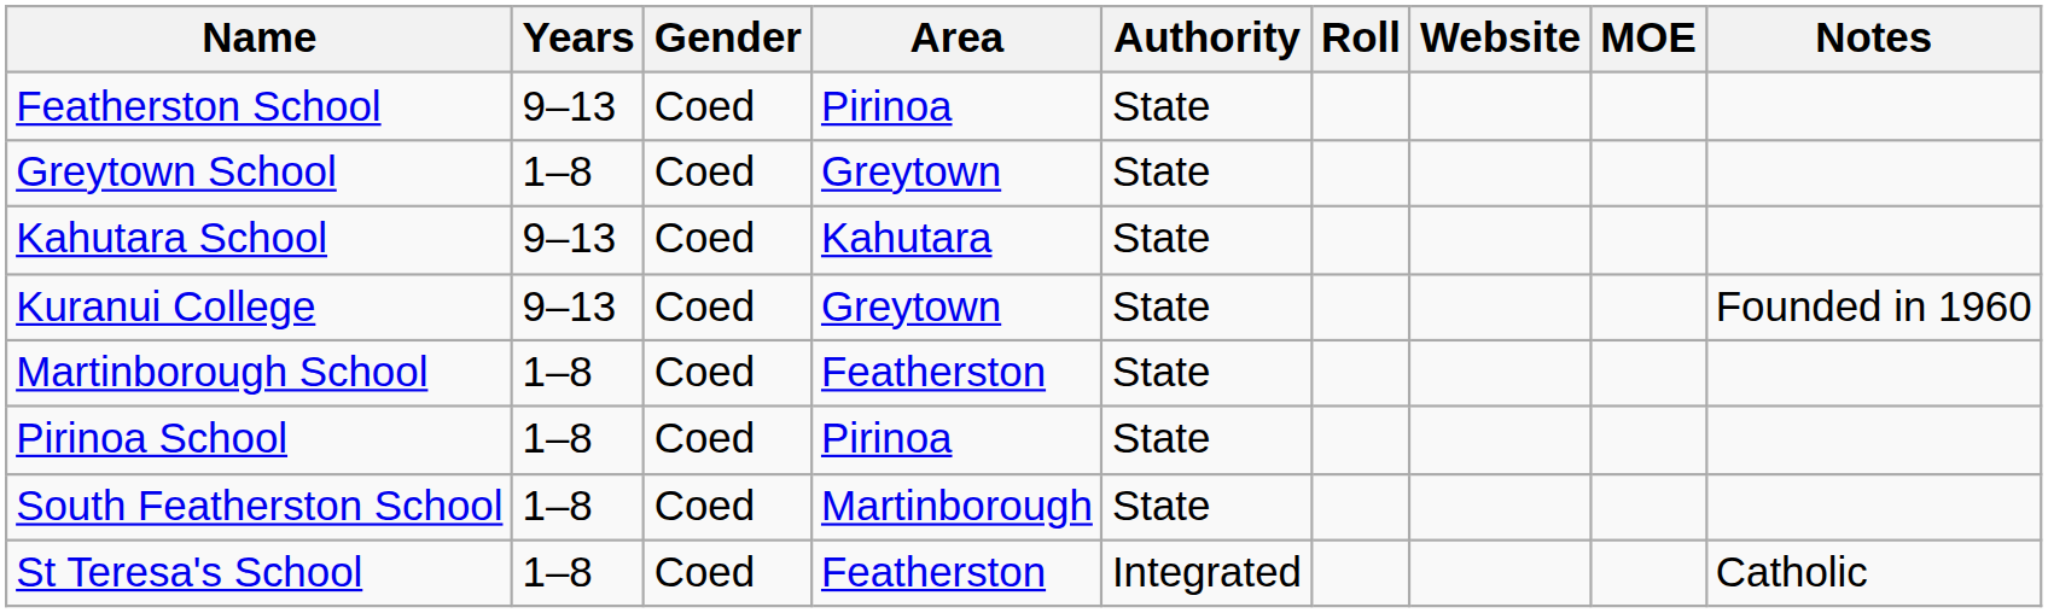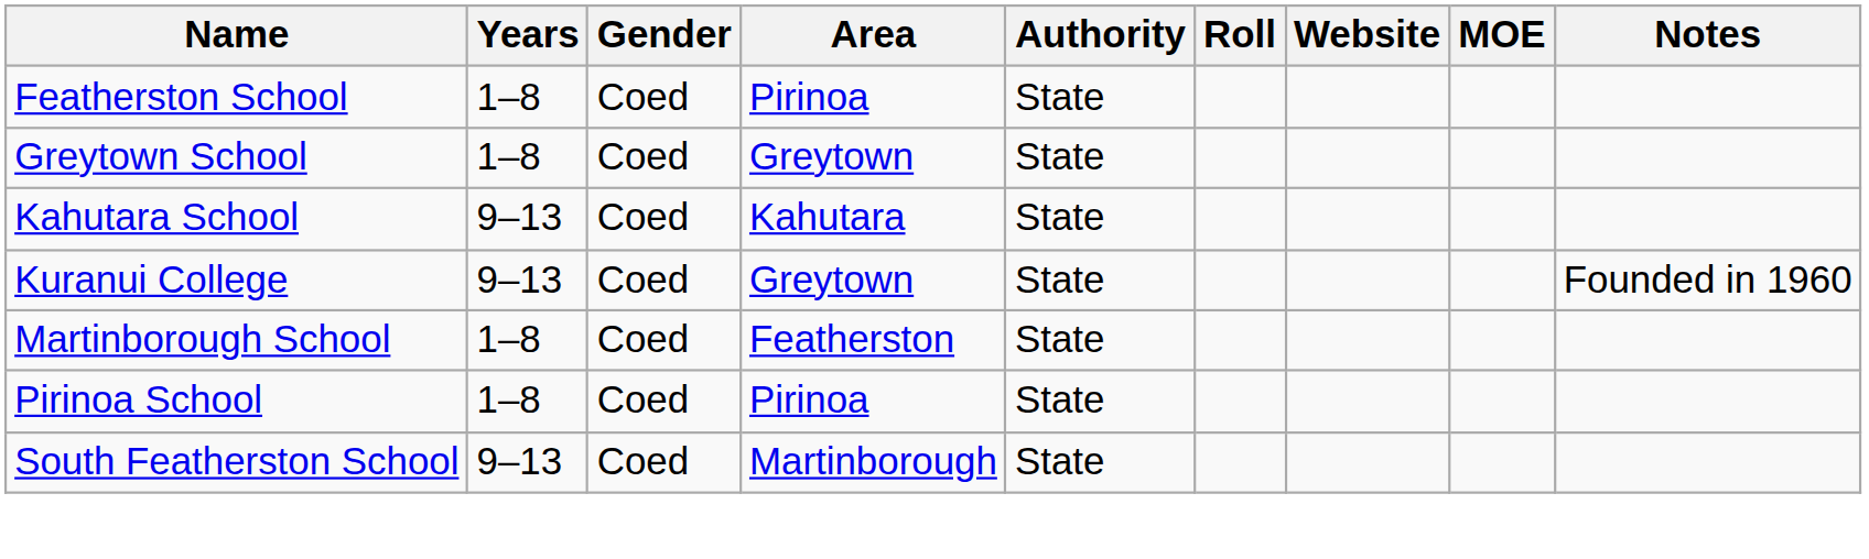 <table class="wikitable sortable">
 <tr>
 <th>Name</th>
 <th>Years</th>
 <th>Gender</th>
 <th>Area</th>
 <th>Authority</th>
 <th>Roll</th>
 <th>Website</th>
 <th>MOE</th>
 <th>Notes</th>
 </tr>
 <tr>
 <td><a href='#'>Featherston School</a></td>
-<td>9–13</td>
+<td>1–8</td>
 <td>Coed</td>
 <td><a href='#'>Pirinoa</a></td>
 <td>State</td>
 <td></td>
 <td></td>
 <td></td>
 <td></td>
 </tr>
 <tr>
 <td><a href='#'>Greytown School</a></td>
 <td>1–8</td>
 <td>Coed</td>
 <td><a href='#'>Greytown</a></td>
 <td>State</td>
 <td></td>
 <td></td>
 <td></td>
 <td></td>
 </tr>
 <tr>
 <td><a href='#'>Kahutara School</a></td>
 <td>9–13</td>
 <td>Coed</td>
 <td><a href='#'>Kahutara</a></td>
 <td>State</td>
 <td></td>
 <td></td>
 <td></td>
 <td></td>
 </tr>
 <tr>
 <td><a href='#'>Kuranui College</a></td>
 <td>9–13</td>
 <td>Coed</td>
 <td><a href='#'>Greytown</a></td>
 <td>State</td>
 <td></td>
 <td></td>
 <td></td>
 <td>Founded in 1960</td>
 </tr>
 <tr>
 <td><a href='#'>Martinborough School</a></td>
 <td>1–8</td>
 <td>Coed</td>
 <td><a href='#'>Featherston</a></td>
 <td>State</td>
 <td></td>
 <td></td>
 <td></td>
 <td></td>
 </tr>
 <tr>
 <td><a href='#'>Pirinoa School</a></td>
 <td>1–8</td>
 <td>Coed</td>
 <td><a href='#'>Pirinoa</a></td>
 <td>State</td>
 <td></td>
 <td></td>
 <td></td>
 <td></td>
 </tr>
 <tr>
 <td><a href='#'>South Featherston School</a></td>
-<td>1–8</td>
+<td>9–13</td>
 <td>Coed</td>
 <td><a href='#'>Martinborough</a></td>
 <td>State</td>
 <td></td>
 <td></td>
 <td></td>
 <td></td>
 </tr>
-<tr>
-<td><a href='#'>St Teresa's School</a></td>
-<td>1–8</td>
-<td>Coed</td>
-<td><a href='#'>Featherston</a></td>
-<td>Integrated</td>
-<td></td>
-<td></td>
-<td></td>
-<td>Catholic</td>
-</tr>
 </table>
